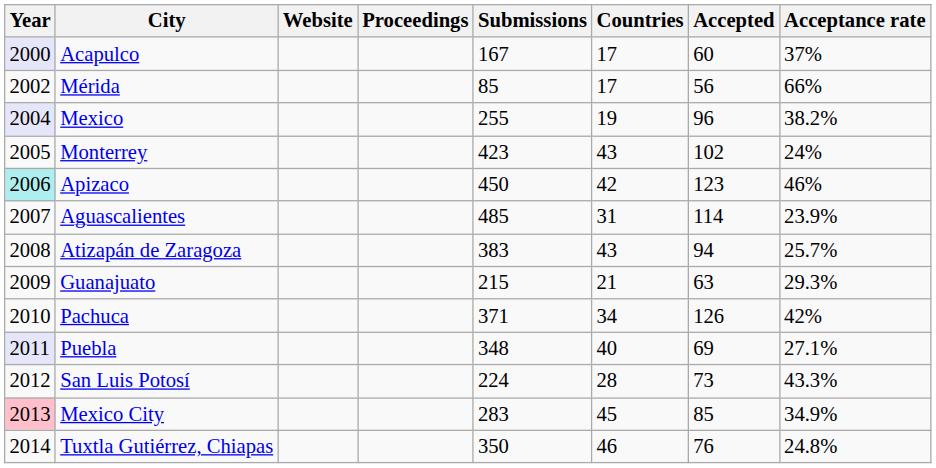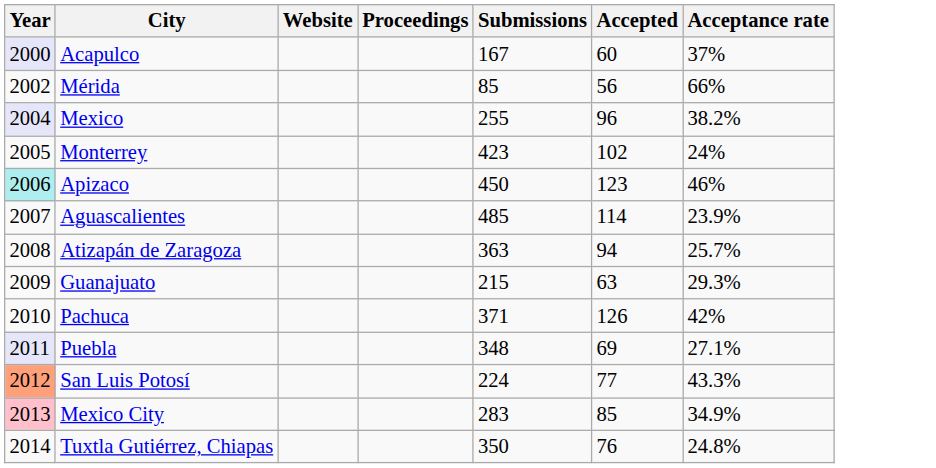 <table class="wikitable">
 <tr>
 <th>Year</th>
 <th>City</th>
 <th>Website</th>
 <th>Proceedings</th>
 <th>Submissions</th>
-<th>Countries</th>
 <th>Accepted</th>
 <th>Acceptance rate</th>
 </tr>
 <tr>
 <td style="background: lavender;">2000</td>
 <td><a href='#'>Acapulco</a></td>
 <td></td>
 <td></td>
 <td>167</td>
-<td>17</td>
 <td>60</td>
 <td>37%</td>
 </tr>
 <tr>
 <td>2002</td>
 <td><a href='#'>Mérida</a></td>
 <td></td>
 <td></td>
 <td>85</td>
-<td>17</td>
 <td>56</td>
 <td>66%</td>
 </tr>
 <tr>
 <td style="background: lavender;">2004</td>
 <td><a href='#'>Mexico</a></td>
 <td></td>
 <td></td>
 <td>255</td>
-<td>19</td>
 <td>96</td>
 <td>38.2%</td>
 </tr>
 <tr>
 <td>2005</td>
 <td><a href='#'>Monterrey</a></td>
 <td></td>
 <td></td>
 <td>423</td>
-<td>43</td>
 <td>102</td>
 <td>24%</td>
 </tr>
 <tr>
 <td style="background: paleturquoise;">2006</td>
 <td><a href='#'>Apizaco</a></td>
 <td></td>
 <td></td>
 <td>450</td>
-<td>42</td>
 <td>123</td>
 <td>46%</td>
 </tr>
 <tr>
 <td>2007</td>
 <td><a href='#'>Aguascalientes</a></td>
 <td></td>
 <td></td>
 <td>485</td>
-<td>31</td>
 <td>114</td>
 <td>23.9%</td>
 </tr>
 <tr>
 <td>2008</td>
 <td><a href='#'>Atizapán de Zaragoza</a></td>
 <td></td>
 <td></td>
-<td>383</td>
-<td>43</td>
+<td>363</td>
 <td>94</td>
 <td>25.7%</td>
 </tr>
 <tr>
 <td>2009</td>
 <td><a href='#'>Guanajuato</a></td>
 <td></td>
 <td></td>
 <td>215</td>
-<td>21</td>
 <td>63</td>
 <td>29.3%</td>
 </tr>
 <tr>
 <td>2010</td>
 <td><a href='#'>Pachuca</a></td>
 <td></td>
 <td></td>
 <td>371</td>
-<td>34</td>
 <td>126</td>
 <td>42%</td>
 </tr>
 <tr>
 <td style="background: lavender;">2011</td>
 <td><a href='#'>Puebla</a></td>
 <td></td>
 <td></td>
 <td>348</td>
-<td>40</td>
 <td>69</td>
 <td>27.1%</td>
 </tr>
 <tr>
-<td>2012</td>
+<td style="background: lightsalmon;">2012</td>
 <td><a href='#'>San Luis Potosí</a></td>
 <td></td>
 <td></td>
 <td>224</td>
-<td>28</td>
-<td>73</td>
+<td>77</td>
 <td>43.3%</td>
 </tr>
 <tr>
 <td style="background: pink;">2013</td>
 <td><a href='#'>Mexico City</a></td>
 <td></td>
 <td></td>
 <td>283</td>
-<td>45</td>
 <td>85</td>
 <td>34.9%</td>
 </tr>
 <tr>
 <td>2014</td>
 <td><a href='#'>Tuxtla Gutiérrez, Chiapas</a></td>
 <td></td>
 <td></td>
 <td>350</td>
-<td>46</td>
 <td>76</td>
 <td>24.8%</td>
 </tr>
 </table>
